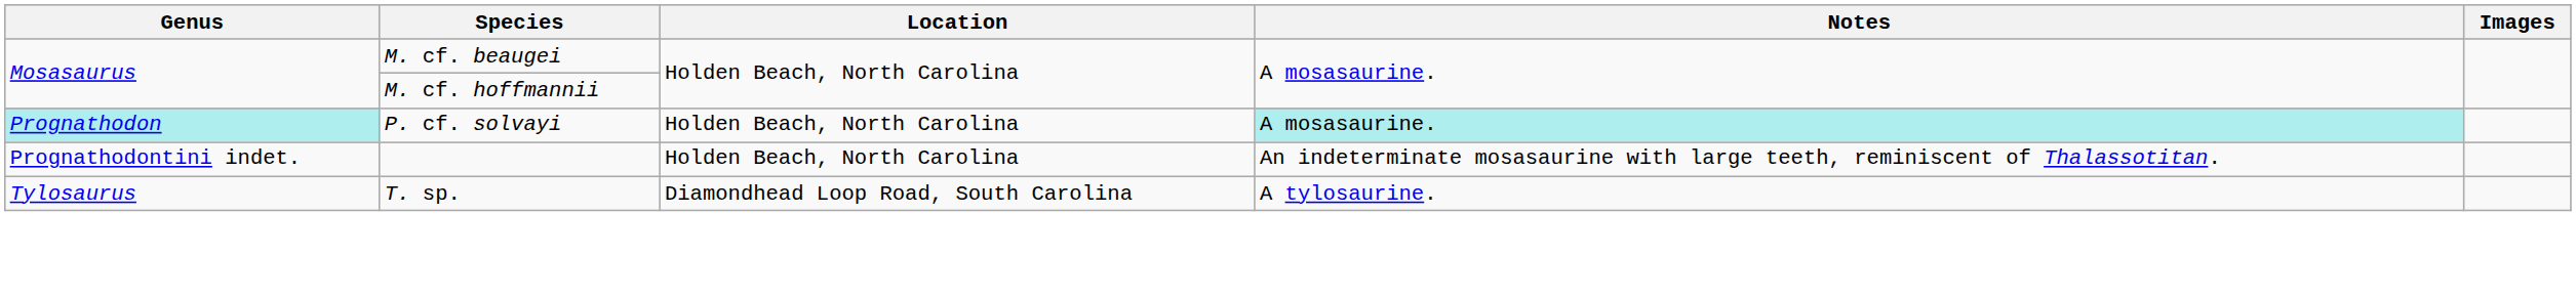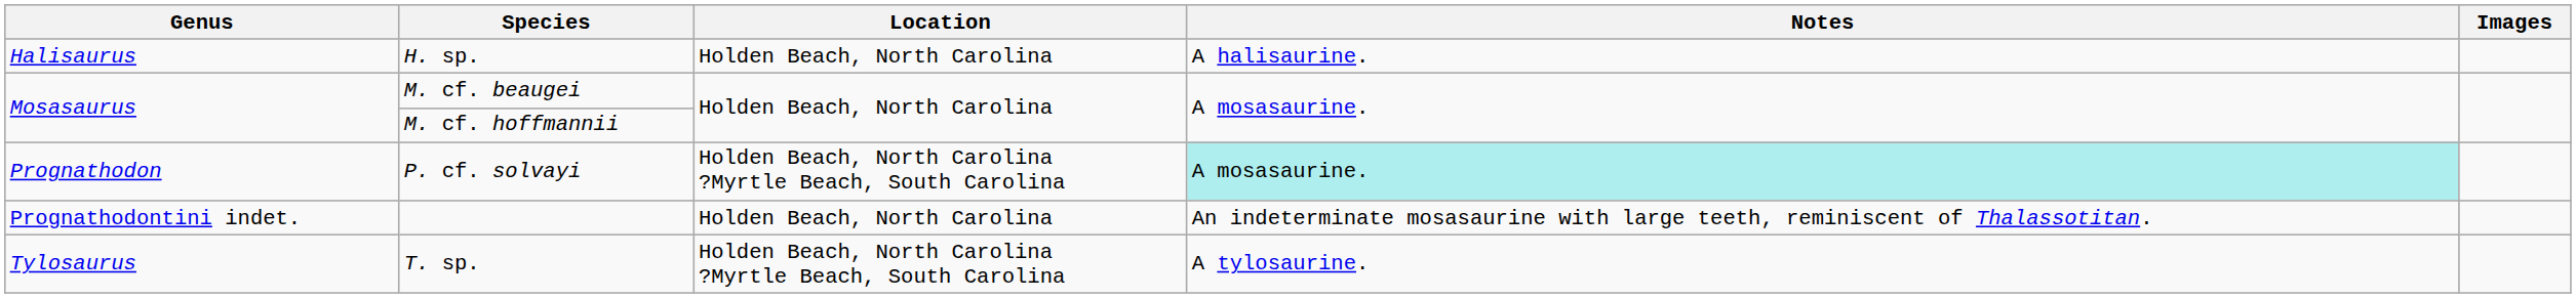 <table class="wikitable" width="100%" align="center">
 <tr>
 <th>Genus</th>
 <th>Species</th>
 <th>Location</th>
 <th>Notes</th>
 <th>Images</th>
+</tr>
+<tr>
+<td><em><a href='#'>Halisaurus</a></em></td>
+<td><em>H.</em> sp.</td>
+<td>Holden Beach, North Carolina</td>
+<td>A <a href='#'>halisaurine</a>.</td>
+<td></td>
 </tr>
 <tr>
 <td rowspan="2"><em><a href='#'>Mosasaurus</a></em></td>
 <td><em>M.</em> cf. <em>beaugei</em></td>
 <td rowspan="2">Holden Beach, North Carolina</td>
 <td rowspan="2">A <a href='#'>mosasaurine</a>.</td>
 <td rowspan="2"></td>
 </tr>
 <tr>
 <td><em>M.</em> cf. <em>hoffmannii</em></td>
 </tr>
 <tr>
-<td style="background: paleturquoise;"><em><a href='#'>Prognathodon</a></em></td>
+<td><em><a href='#'>Prognathodon</a></em></td>
 <td><em>P.</em> cf. <em>solvayi</em></td>
-<td>Holden Beach, North Carolina</td>
+<td>Holden Beach, North Carolina<br>?Myrtle Beach, South Carolina</td>
 <td style="background: paleturquoise;">A mosasaurine.</td>
 <td></td>
 </tr>
 <tr>
 <td><a href='#'>Prognathodontini</a> indet.</td>
 <td></td>
 <td>Holden Beach, North Carolina</td>
 <td>An indeterminate mosasaurine with large teeth, reminiscent of <em><a href='#'>Thalassotitan</a></em>.</td>
 <td></td>
 </tr>
 <tr>
 <td><em><a href='#'>Tylosaurus</a></em></td>
 <td><em>T.</em> sp.</td>
-<td>Diamondhead Loop Road, South Carolina</td>
+<td>Holden Beach, North Carolina<br>?Myrtle Beach, South Carolina</td>
 <td>A <a href='#'>tylosaurine</a>.</td>
 <td></td>
 </tr>
 </table>
